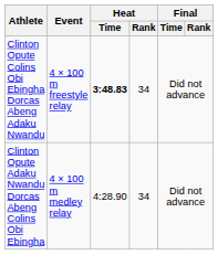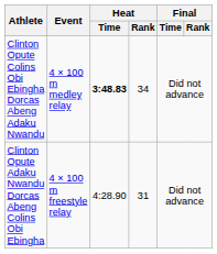 <table class="wikitable" style="text-align:center; font-size:90%; width:30%;">
 <tr>
 <th rowspan="2">Athlete</th>
 <th rowspan="2">Event</th>
 <th colspan="2">Heat</th>
 <th colspan="2">Final</th>
 </tr>
 <tr style="font-size:95%">
 <th>Time</th>
 <th>Rank</th>
 <th>Time</th>
 <th>Rank</th>
 </tr>
 <tr>
 <td align=left><a href='#'>Clinton Opute</a> <br><a href='#'>Colins Obi Ebingha</a>  <br><a href='#'>Dorcas Abeng</a>  <br><a href='#'>Adaku Nwandu</a></td>
-<td align=left><a href='#'>4 × 100 m freestyle relay</a></td>
+<td align=left><a href='#'>4 × 100 m medley relay</a></td>
 <td><strong>3:48.83</strong></td>
 <td>34</td>
 <td colspan=2>Did not advance</td>
 </tr>
 <tr>
 <td align=left><a href='#'>Clinton Opute</a>  <br><a href='#'>Adaku Nwandu</a>  <br><a href='#'>Dorcas Abeng</a>  <br><a href='#'>Colins Obi Ebingha</a></td>
-<td align=left><a href='#'>4 × 100 m medley relay</a></td>
+<td align=left><a href='#'>4 × 100 m freestyle relay</a></td>
 <td>4:28.90</td>
-<td>34</td>
+<td>31</td>
 <td colspan="2">Did not advance</td>
 </tr>
 </table>
